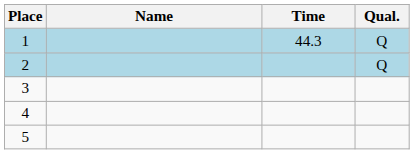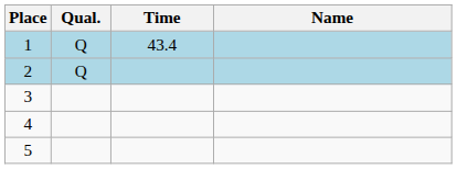 <table class=wikitable style="text-align:center">
 <tr>
 <th width=20>Place</th>
+<th width=50>Qual.</th>
+<th width=90>Time</th>
 <th width=220>Name</th>
-<th width=90>Time</th>
-<th width=50>Qual.</th>
 </tr>
 <tr bgcolor=lightblue>
 <td>1</td>
+<td>Q</td>
+<td>43.4</td>
 <td align=left></td>
-<td>44.3</td>
-<td>Q</td>
 </tr>
 <tr bgcolor=lightblue>
 <td>2</td>
+<td>Q</td>
+<td></td>
 <td align=left></td>
-<td></td>
-<td>Q</td>
 </tr>
 <tr>
 <td>3</td>
-<td align=left></td>
 <td></td>
 <td></td>
+<td align=left></td>
 </tr>
 <tr>
 <td>4</td>
-<td align=left></td>
 <td></td>
 <td></td>
+<td align=left></td>
 </tr>
 <tr>
 <td>5</td>
-<td align=left></td>
 <td></td>
 <td></td>
+<td align=left></td>
 </tr>
 </table>
